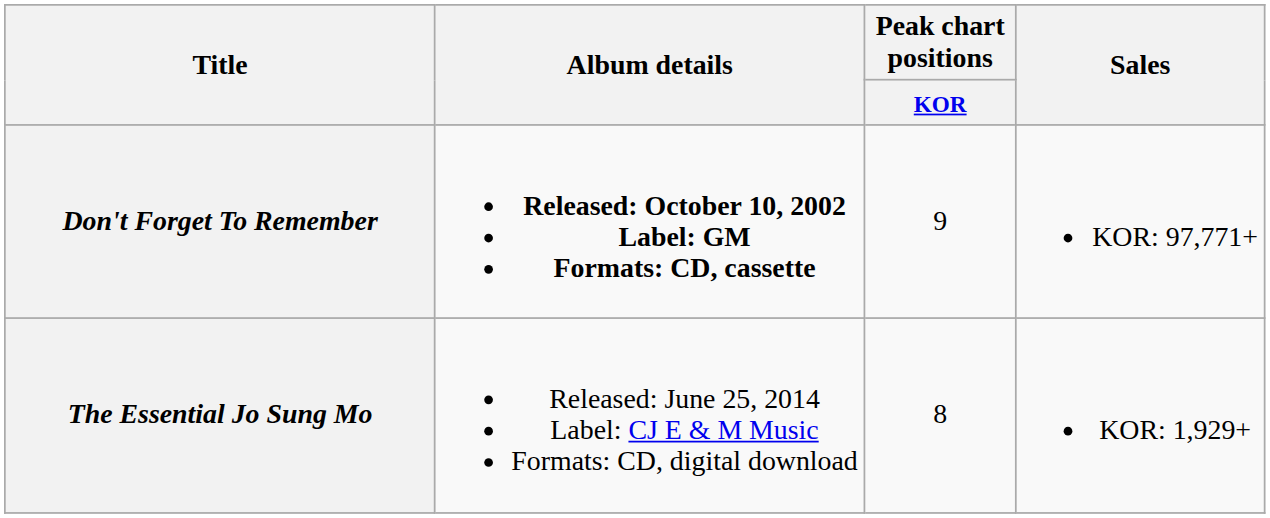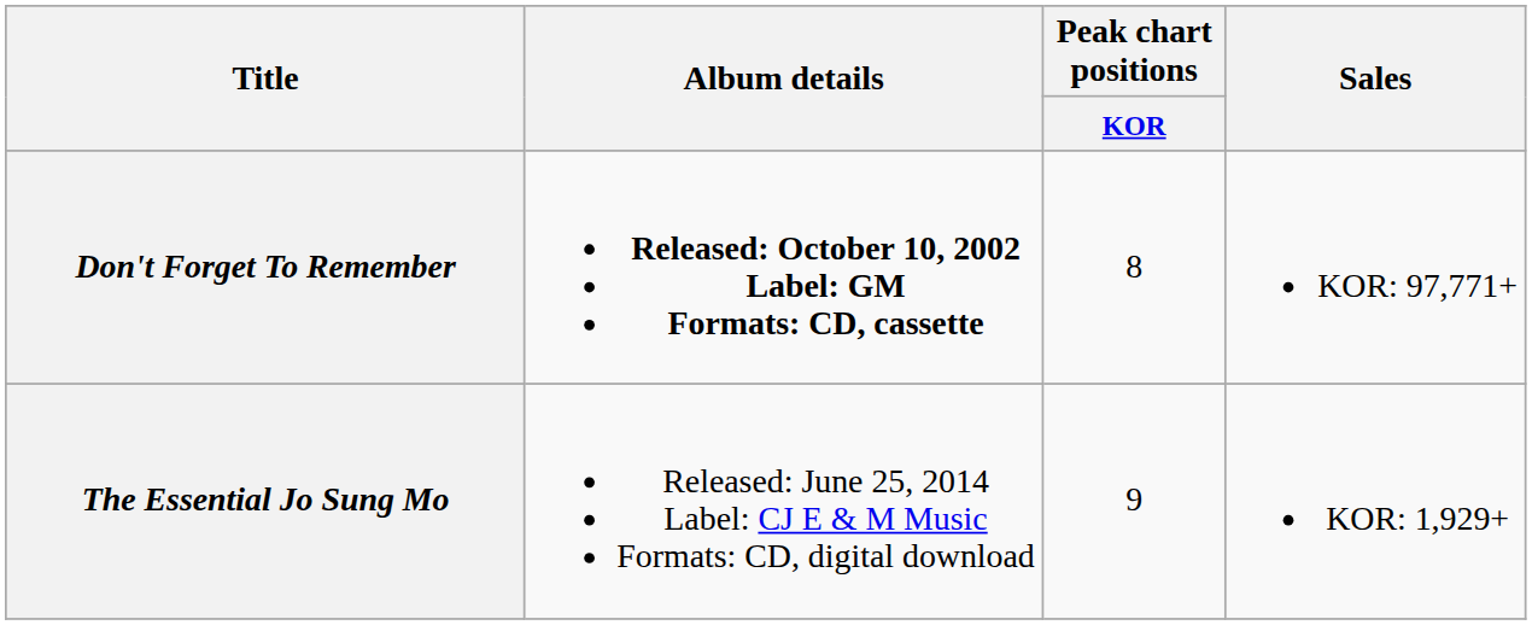 <table class="wikitable plainrowheaders" style="text-align:center;">
 <tr>
 <th scope="col" rowspan="2" style="width:15em;">Title</th>
 <th scope="col" rowspan="2">Album details</th>
 <th scope="col" colspan="1" style="width:5em;">Peak chart positions</th>
 <th scope="col" rowspan="2">Sales</th>
 </tr>
 <tr>
 <th><small><a href='#'>KOR</a></small><br></th>
 </tr>
 <tr>
 <th scope="row"><em>Don't Forget To Remember</em></th>
 <td><strong><br><ul><li>Released: October 10, 2002</li><li>Label: GM</li><li>Formats: CD, cassette</li></ul></strong></td>
-<td>9</td>
+<td>8</td>
 <td><br><ul><li>KOR: 97,771+</li></ul></td>
 </tr>
 <tr>
 <th scope="row"><em>The Essential Jo Sung Mo</em></th>
 <td><br><ul><li>Released: June 25, 2014</li><li>Label: <a href='#'>CJ E & M Music</a></li><li>Formats: CD, digital download</li></ul></td>
-<td>8</td>
+<td>9</td>
 <td><br><ul><li>KOR: 1,929+</li></ul></td>
 </tr>
 </table>
